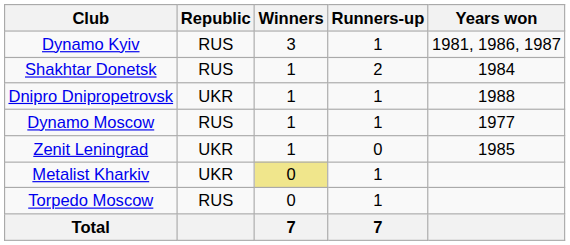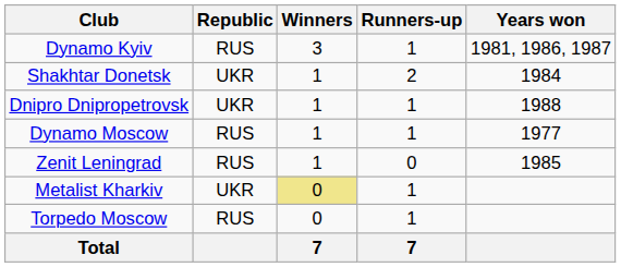 <table class="wikitable" style="font-size:90%; text-align: center;">
 <tr>
 <th>Club</th>
 <th>Republic</th>
 <th>Winners</th>
 <th>Runners-up</th>
 <th>Years won</th>
 </tr>
 <tr>
 <td><a href='#'>Dynamo Kyiv</a></td>
 <td>RUS</td>
 <td align=center>3</td>
 <td align=center>1</td>
 <td>1981, 1986, 1987</td>
 </tr>
 <tr>
 <td><a href='#'>Shakhtar Donetsk</a></td>
-<td>RUS</td>
+<td>UKR</td>
 <td align=center>1</td>
 <td align=center>2</td>
 <td>1984</td>
 </tr>
 <tr>
 <td><a href='#'>Dnipro Dnipropetrovsk</a></td>
 <td>UKR</td>
 <td align=center>1</td>
 <td align=center>1</td>
 <td>1988</td>
 </tr>
 <tr>
 <td><a href='#'>Dynamo Moscow</a></td>
 <td>RUS</td>
 <td align=center>1</td>
 <td align=center>1</td>
 <td>1977</td>
 </tr>
 <tr>
 <td><a href='#'>Zenit Leningrad</a></td>
-<td>UKR</td>
+<td>RUS</td>
 <td align=center>1</td>
 <td align=center>0</td>
 <td>1985</td>
 </tr>
 <tr>
 <td><a href='#'>Metalist Kharkiv</a></td>
 <td>UKR</td>
 <td align=center style="background: khaki;">0</td>
 <td align=center>1</td>
 <td></td>
 </tr>
 <tr>
 <td><a href='#'>Torpedo Moscow</a></td>
 <td>RUS</td>
 <td align=center>0</td>
 <td align=center>1</td>
 <td></td>
 </tr>
 <tr>
 <th>Total</th>
 <th></th>
 <th>7</th>
 <th>7</th>
 <th></th>
 </tr>
 </table>
